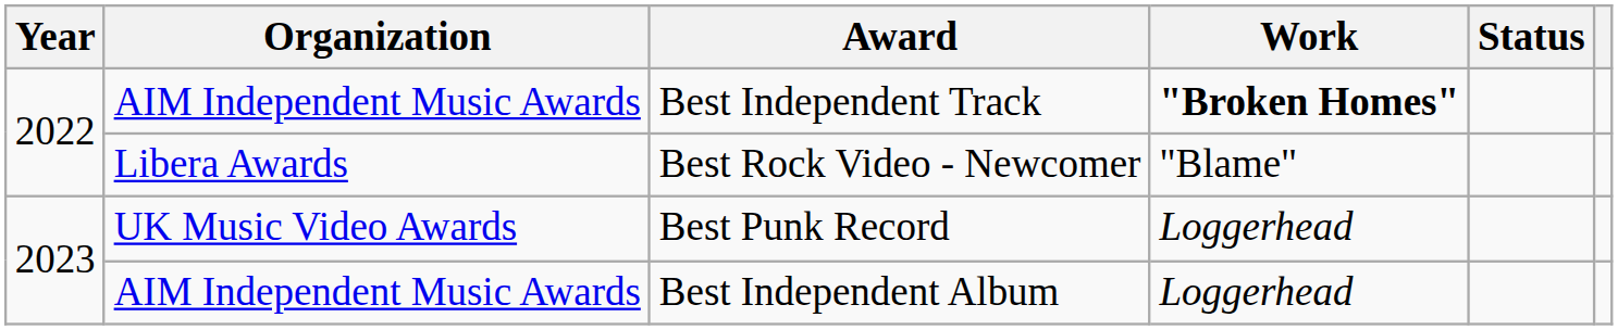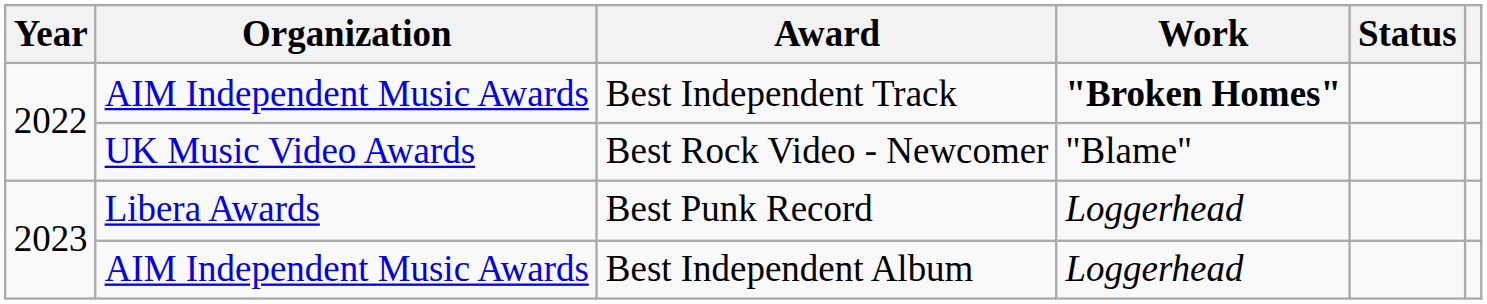 <table class="wikitable">
 <tr>
 <th>Year</th>
 <th>Organization</th>
 <th>Award</th>
 <th>Work</th>
 <th>Status</th>
 <th></th>
 </tr>
 <tr>
 <td rowspan=2>2022</td>
 <td><a href='#'>AIM Independent Music Awards</a></td>
 <td>Best Independent Track</td>
 <td><strong>"Broken Homes"</strong></td>
 <td></td>
 <td></td>
 </tr>
 <tr>
-<td><a href='#'>Libera Awards</a></td>
+<td><a href='#'>UK Music Video Awards</a></td>
 <td>Best Rock Video - Newcomer</td>
 <td>"Blame"</td>
 <td></td>
 <td></td>
 </tr>
 <tr>
 <td rowspan=2>2023</td>
-<td><a href='#'>UK Music Video Awards</a></td>
+<td><a href='#'>Libera Awards</a></td>
 <td>Best Punk Record</td>
 <td><em>Loggerhead</em></td>
 <td></td>
 <td></td>
 </tr>
 <tr>
 <td><a href='#'>AIM Independent Music Awards</a></td>
 <td>Best Independent Album</td>
 <td><em>Loggerhead</em></td>
 <td></td>
 <td></td>
 </tr>
 </table>
